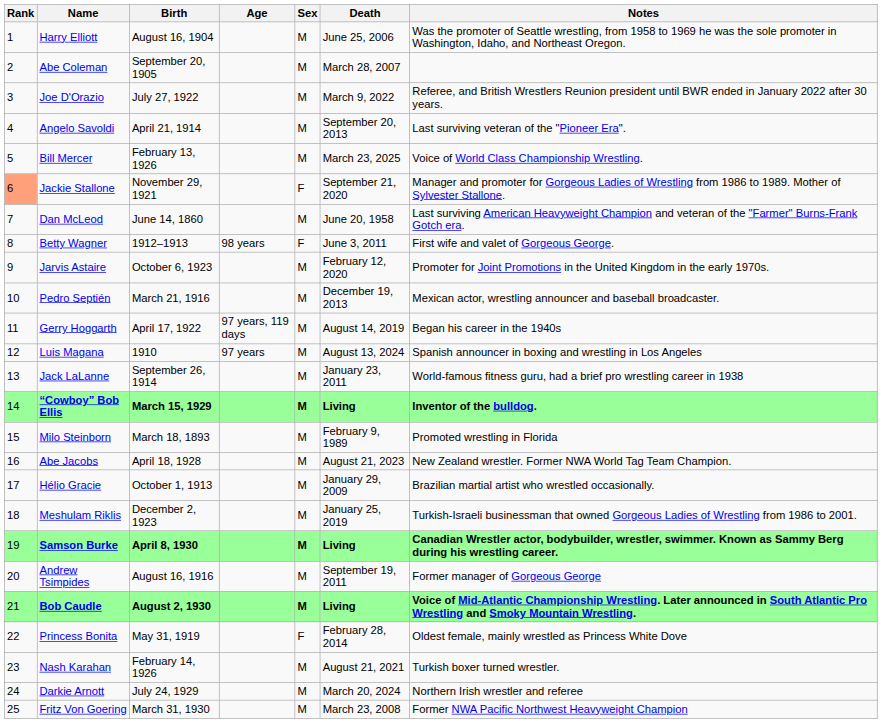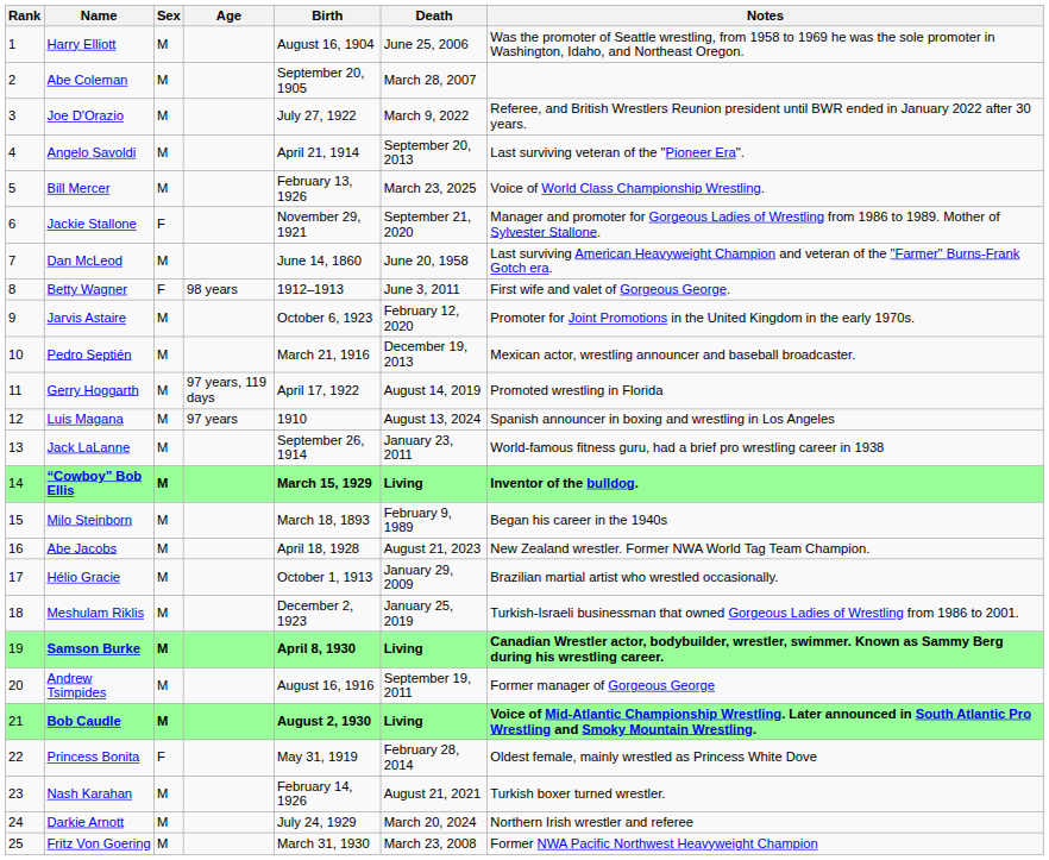 <table class="wikitable">
 <tr>
 <th>Rank</th>
 <th>Name</th>
+<th>Sex</th>
+<th>Age</th>
 <th>Birth</th>
-<th>Age</th>
-<th>Sex</th>
 <th>Death</th>
 <th>Notes</th>
 </tr>
 <tr>
 <td>1</td>
 <td><a href='#'>Harry Elliott</a></td>
+<td>M</td>
+<td></td>
 <td>August 16, 1904</td>
-<td></td>
-<td>M</td>
 <td>June 25, 2006</td>
 <td>Was the promoter of Seattle wrestling, from 1958 to 1969 he was the sole promoter in Washington, Idaho, and Northeast Oregon.</td>
 </tr>
 <tr>
 <td>2</td>
 <td><a href='#'>Abe Coleman</a></td>
+<td>M</td>
+<td></td>
 <td>September 20, 1905</td>
-<td></td>
-<td>M</td>
 <td>March 28, 2007</td>
 <td></td>
 </tr>
 <tr>
 <td>3</td>
 <td><a href='#'>Joe D'Orazio</a></td>
+<td>M</td>
+<td></td>
 <td>July 27, 1922</td>
-<td></td>
-<td>M</td>
 <td>March 9, 2022</td>
 <td>Referee, and British Wrestlers Reunion president until BWR ended in January 2022 after 30 years.</td>
 </tr>
 <tr>
 <td>4</td>
 <td><a href='#'>Angelo Savoldi</a></td>
+<td>M</td>
+<td></td>
 <td>April 21, 1914</td>
-<td></td>
-<td>M</td>
 <td>September 20, 2013</td>
 <td>Last surviving veteran of the "<a href='#'>Pioneer Era</a>".</td>
 </tr>
 <tr>
 <td>5</td>
 <td><a href='#'>Bill Mercer</a></td>
+<td>M</td>
+<td></td>
 <td>February 13, 1926</td>
-<td></td>
-<td>M</td>
 <td>March 23, 2025</td>
 <td>Voice of <a href='#'>World Class Championship Wrestling</a>.</td>
 </tr>
 <tr>
-<td style="background: lightsalmon;">6</td>
+<td>6</td>
 <td><a href='#'>Jackie Stallone</a></td>
+<td>F</td>
+<td></td>
 <td>November 29, 1921</td>
-<td></td>
-<td>F</td>
 <td>September 21, 2020</td>
 <td>Manager and promoter for <a href='#'>Gorgeous Ladies of Wrestling</a> from 1986 to 1989. Mother of <a href='#'>Sylvester Stallone</a>.</td>
 </tr>
 <tr>
 <td>7</td>
 <td><a href='#'>Dan McLeod</a></td>
+<td>M</td>
+<td></td>
 <td>June 14, 1860</td>
-<td></td>
-<td>M</td>
 <td>June 20, 1958</td>
 <td>Last surviving <a href='#'>American Heavyweight Champion</a> and veteran of the <a href='#'>"Farmer" Burns-Frank Gotch era</a>.</td>
 </tr>
 <tr>
 <td>8</td>
 <td><a href='#'>Betty Wagner</a></td>
+<td>F</td>
+<td>98 years</td>
 <td>1912–1913</td>
-<td>98 years</td>
-<td>F</td>
 <td>June 3, 2011</td>
 <td>First wife and valet of <a href='#'>Gorgeous George</a>.</td>
 </tr>
 <tr>
 <td>9</td>
 <td><a href='#'>Jarvis Astaire</a></td>
+<td>M</td>
+<td></td>
 <td>October 6, 1923</td>
-<td></td>
-<td>M</td>
 <td>February 12, 2020</td>
 <td>Promoter for <a href='#'>Joint Promotions</a> in the United Kingdom in the early 1970s.</td>
 </tr>
 <tr>
 <td>10</td>
 <td><a href='#'>Pedro Septién</a></td>
+<td>M</td>
+<td></td>
 <td>March 21, 1916</td>
-<td></td>
-<td>M</td>
 <td>December 19, 2013</td>
 <td>Mexican actor, wrestling announcer and baseball broadcaster.</td>
 </tr>
 <tr>
 <td>11</td>
 <td><a href='#'>Gerry Hoggarth</a></td>
+<td>M</td>
+<td>97 years, 119 days</td>
 <td>April 17, 1922</td>
-<td>97 years, 119 days</td>
-<td>M</td>
 <td>August 14, 2019</td>
-<td>Began his career in the 1940s</td>
+<td>Promoted wrestling in Florida</td>
 </tr>
 <tr>
 <td>12</td>
 <td><a href='#'>Luis Magana</a></td>
+<td>M</td>
+<td>97 years</td>
 <td>1910</td>
-<td>97 years</td>
-<td>M</td>
 <td>August 13, 2024</td>
 <td>Spanish announcer in boxing and wrestling in Los Angeles</td>
 </tr>
 <tr>
 <td>13</td>
 <td><a href='#'>Jack LaLanne</a></td>
+<td>M</td>
+<td></td>
 <td>September 26, 1914</td>
-<td></td>
-<td>M</td>
 <td>January 23, 2011</td>
 <td>World-famous fitness guru, had a brief pro wrestling career in 1938</td>
 </tr>
 <tr>
 <td bgcolor="99FF99">14</td>
 <td bgcolor="99FF99"><strong><a href='#'>“Cowboy” Bob Ellis</a></strong></td>
+<td bgcolor="99FF99"><strong>M</strong></td>
+<td bgcolor="99FF99"><strong></strong></td>
 <td bgcolor="99FF99"><strong>March 15, 1929</strong></td>
-<td bgcolor="99FF99"><strong></strong></td>
-<td bgcolor="99FF99"><strong>M</strong></td>
 <td bgcolor="99FF99"><strong>Living</strong></td>
 <td bgcolor="99FF99"><strong>Inventor of the <a href='#'>bulldog</a>.</strong></td>
 </tr>
 <tr>
 <td>15</td>
 <td><a href='#'>Milo Steinborn</a></td>
+<td>M</td>
+<td></td>
 <td>March 18, 1893</td>
-<td></td>
-<td>M</td>
 <td>February 9, 1989</td>
-<td>Promoted wrestling in Florida</td>
+<td>Began his career in the 1940s</td>
 </tr>
 <tr>
 <td>16</td>
 <td><a href='#'>Abe Jacobs</a></td>
+<td>M</td>
+<td></td>
 <td>April 18, 1928</td>
-<td></td>
-<td>M</td>
 <td>August 21, 2023</td>
 <td>New Zealand wrestler. Former NWA World Tag Team Champion.</td>
 </tr>
 <tr>
 <td>17</td>
 <td><a href='#'>Hélio Gracie</a></td>
+<td>M</td>
+<td></td>
 <td>October 1, 1913</td>
-<td></td>
-<td>M</td>
 <td>January 29, 2009</td>
 <td>Brazilian martial artist who wrestled occasionally.</td>
 </tr>
 <tr>
 <td>18</td>
 <td><a href='#'>Meshulam Riklis</a></td>
+<td>M</td>
+<td></td>
 <td>December 2, 1923</td>
-<td></td>
-<td>M</td>
 <td>January 25, 2019</td>
 <td>Turkish-Israeli businessman that owned <a href='#'>Gorgeous Ladies of Wrestling</a> from 1986 to 2001.</td>
 </tr>
 <tr>
 <td bgcolor="99FF99">19</td>
 <td bgcolor="99FF99"><strong><a href='#'>Samson Burke</a></strong></td>
+<td bgcolor="99FF99"><strong>M</strong></td>
+<td bgcolor="99FF99"><strong></strong></td>
 <td bgcolor="99FF99"><strong>April 8, 1930</strong></td>
-<td bgcolor="99FF99"><strong></strong></td>
-<td bgcolor="99FF99"><strong>M</strong></td>
 <td bgcolor="99FF99"><strong>Living</strong></td>
 <td bgcolor="99FF99"><strong>Canadian Wrestler actor, bodybuilder, wrestler, swimmer. Known as Sammy Berg during his wrestling career.</strong></td>
 </tr>
 <tr>
 <td>20</td>
 <td><a href='#'>Andrew Tsimpides</a></td>
+<td>M</td>
+<td></td>
 <td>August 16, 1916</td>
-<td></td>
-<td>M</td>
 <td>September 19, 2011</td>
 <td>Former manager of <a href='#'>Gorgeous George</a></td>
 </tr>
 <tr>
 <td bgcolor="99FF99">21</td>
 <td bgcolor="99FF99"><strong><a href='#'>Bob Caudle</a></strong></td>
+<td bgcolor="99FF99"><strong>M</strong></td>
+<td bgcolor="99FF99"><strong></strong></td>
 <td bgcolor="99FF99"><strong>August 2, 1930</strong></td>
-<td bgcolor="99FF99"><strong></strong></td>
-<td bgcolor="99FF99"><strong>M</strong></td>
 <td bgcolor="99FF99"><strong>Living</strong></td>
 <td bgcolor="99FF99"><strong>Voice of <a href='#'>Mid-Atlantic Championship Wrestling</a>. Later announced in <a href='#'>South Atlantic Pro Wrestling</a> and <a href='#'>Smoky Mountain Wrestling</a>.</strong></td>
 </tr>
 <tr>
 <td>22</td>
 <td><a href='#'>Princess Bonita</a></td>
+<td>F</td>
+<td></td>
 <td>May 31, 1919</td>
-<td></td>
-<td>F</td>
 <td>February 28, 2014</td>
 <td>Oldest female, mainly wrestled as Princess White Dove</td>
 </tr>
 <tr>
 <td>23</td>
 <td><a href='#'>Nash Karahan</a></td>
+<td>M</td>
+<td></td>
 <td>February 14, 1926</td>
-<td></td>
-<td>M</td>
 <td>August 21, 2021</td>
 <td>Turkish boxer turned wrestler.</td>
 </tr>
 <tr>
 <td>24</td>
 <td><a href='#'>Darkie Arnott</a></td>
+<td>M</td>
+<td></td>
 <td>July 24, 1929</td>
-<td></td>
-<td>M</td>
 <td>March 20, 2024</td>
 <td>Northern Irish wrestler and referee</td>
 </tr>
 <tr>
 <td>25</td>
 <td><a href='#'>Fritz Von Goering</a></td>
+<td>M</td>
+<td></td>
 <td>March 31, 1930</td>
-<td></td>
-<td>M</td>
 <td>March 23, 2008</td>
 <td>Former <a href='#'>NWA Pacific Northwest Heavyweight Champion</a></td>
 </tr>
 </table>
